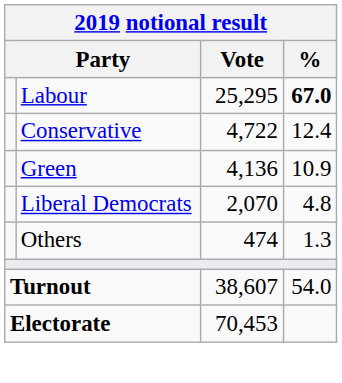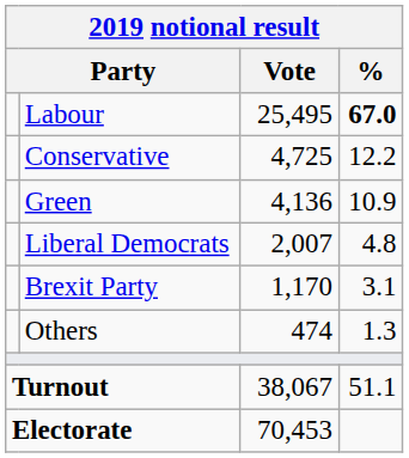 <table class="wikitable">
 <tr>
 <th colspan="4"><a href='#'>2019</a> <a href='#'>notional result</a></th>
 </tr>
 <tr>
 <th bgcolor="#DDDDFF" width="130px" colspan="2">Party</th>
 <th bgcolor="#DDDDFF" width="50px">Vote</th>
 <th bgcolor="#DDDDFF" width="30px">%</th>
 </tr>
 <tr>
 <td></td>
 <td><a href='#'>Labour</a></td>
-<td align=right>25,295</td>
+<td align=right>25,495</td>
 <td align=right><strong>67.0</strong></td>
 </tr>
 <tr>
 <td></td>
 <td><a href='#'>Conservative</a></td>
-<td align=right>4,722</td>
-<td align=right>12.4</td>
+<td align=right>4,725</td>
+<td align=right>12.2</td>
 </tr>
 <tr>
 <td></td>
 <td><a href='#'>Green</a></td>
 <td align=right>4,136</td>
 <td align=right>10.9</td>
 </tr>
 <tr>
 <td></td>
 <td><a href='#'>Liberal Democrats</a></td>
-<td align=right>2,070</td>
+<td align=right>2,007</td>
 <td align=right>4.8</td>
+</tr>
+<tr>
+<td></td>
+<td><a href='#'>Brexit Party</a></td>
+<td align=right>1,170</td>
+<td align=right>3.1</td>
 </tr>
 <tr>
 <td></td>
 <td>Others</td>
 <td align=right>474</td>
 <td align=right>1.3</td>
 </tr>
 <tr>
 <td colspan="4" bgcolor="#EAECF0"></td>
 </tr>
 <tr>
 <td colspan="2"><strong>Turnout</strong></td>
-<td align=right>38,607</td>
-<td align=right>54.0</td>
+<td align=right>38,067</td>
+<td align=right>51.1</td>
 </tr>
 <tr>
 <td colspan="2"><strong>Electorate</strong></td>
 <td align=right>70,453</td>
 </tr>
 </table>
